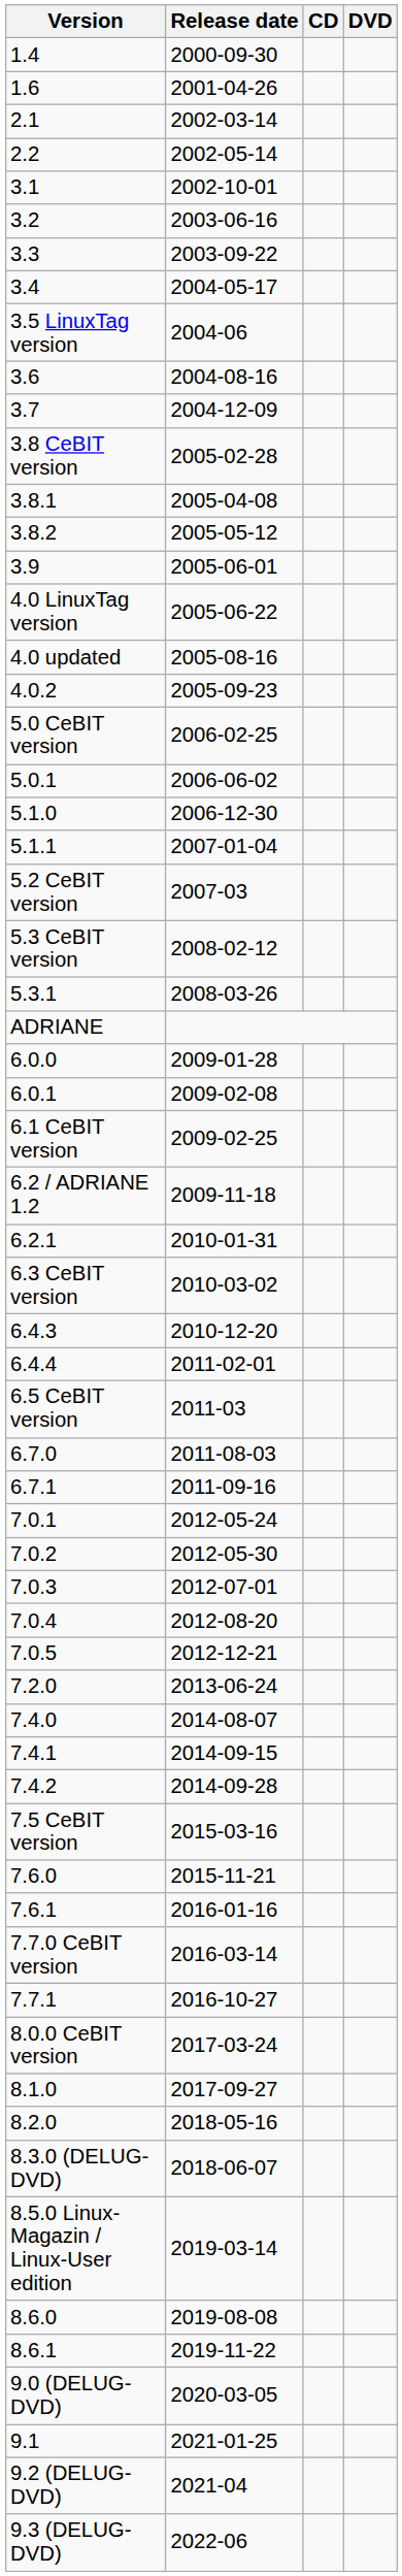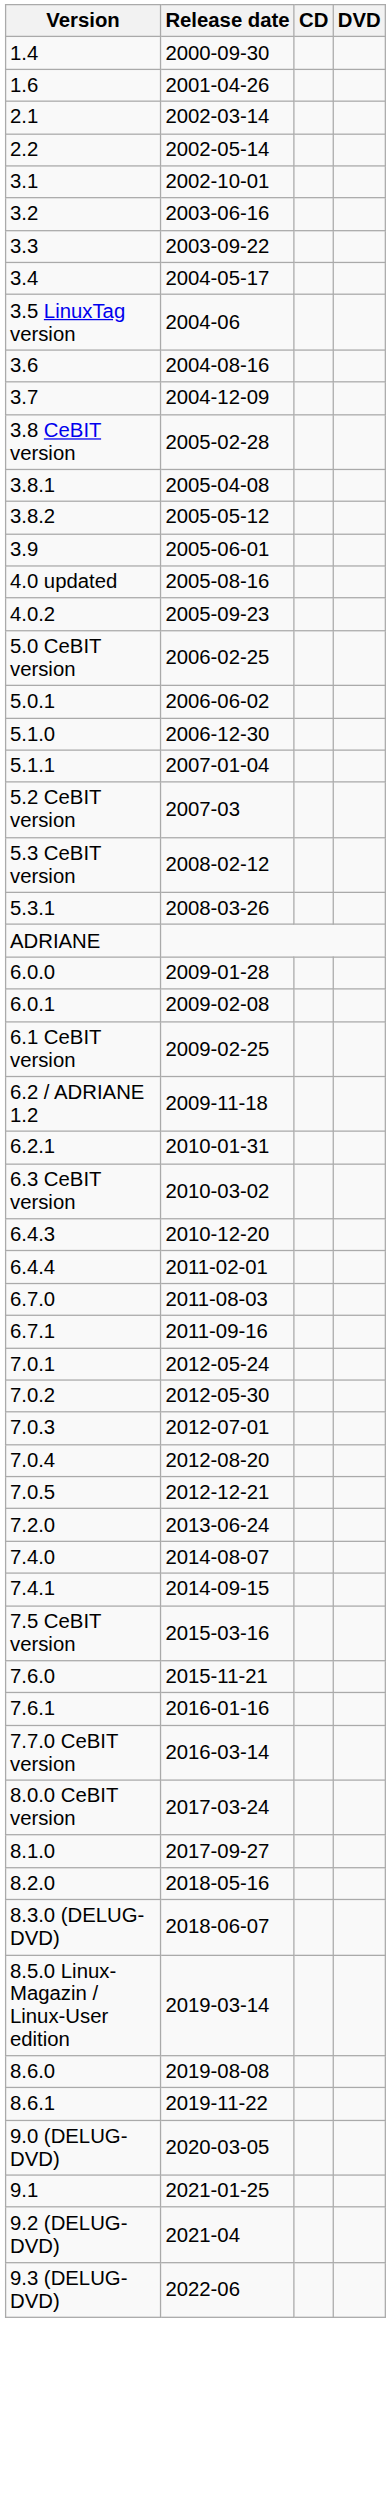 <table class="wikitable sortable" align=right style="margin-top:0px; margin-left:8px;">
 <tr>
 <th style="width:115px;">Version</th>
 <th>Release date</th>
 <th>CD</th>
 <th>DVD</th>
 </tr>
 <tr>
 <td>1.4</td>
 <td>2000-09-30</td>
 <td></td>
 <td></td>
 </tr>
 <tr>
 <td>1.6</td>
 <td>2001-04-26</td>
 <td></td>
 <td></td>
 </tr>
 <tr>
 <td>2.1</td>
 <td>2002-03-14</td>
 <td></td>
 <td></td>
 </tr>
 <tr>
 <td>2.2</td>
 <td>2002-05-14</td>
 <td></td>
 <td></td>
 </tr>
 <tr>
 <td>3.1</td>
 <td>2002-10-01</td>
 <td></td>
 <td></td>
 </tr>
 <tr>
 <td>3.2</td>
 <td>2003-06-16</td>
 <td></td>
 <td></td>
 </tr>
 <tr>
 <td>3.3</td>
 <td>2003-09-22</td>
 <td></td>
 <td></td>
 </tr>
 <tr>
 <td>3.4</td>
 <td>2004-05-17</td>
 <td></td>
 <td></td>
 </tr>
 <tr>
 <td>3.5 <a href='#'>LinuxTag</a> version</td>
 <td>2004-06</td>
 <td></td>
 <td></td>
 </tr>
 <tr>
 <td>3.6</td>
 <td>2004-08-16</td>
 <td></td>
 <td></td>
 </tr>
 <tr>
 <td>3.7</td>
 <td>2004-12-09</td>
 <td></td>
 <td></td>
 </tr>
 <tr>
 <td>3.8 <a href='#'>CeBIT</a> version</td>
 <td>2005-02-28</td>
 <td></td>
 <td></td>
 </tr>
 <tr>
 <td>3.8.1</td>
 <td>2005-04-08</td>
 <td></td>
 <td></td>
 </tr>
 <tr>
 <td>3.8.2</td>
 <td>2005-05-12</td>
 <td></td>
 <td></td>
 </tr>
 <tr>
 <td>3.9</td>
 <td>2005-06-01</td>
-<td></td>
-<td></td>
-</tr>
-<tr>
-<td>4.0 LinuxTag version</td>
-<td>2005-06-22</td>
 <td></td>
 <td></td>
 </tr>
 <tr>
 <td>4.0 updated</td>
 <td>2005-08-16</td>
 <td></td>
 <td></td>
 </tr>
 <tr>
 <td>4.0.2</td>
 <td>2005-09-23</td>
 <td></td>
 <td></td>
 </tr>
 <tr>
 <td>5.0 CeBIT version</td>
 <td>2006-02-25</td>
 <td></td>
 <td></td>
 </tr>
 <tr>
 <td>5.0.1</td>
 <td>2006-06-02</td>
 <td></td>
 <td></td>
 </tr>
 <tr>
 <td>5.1.0</td>
 <td>2006-12-30</td>
 <td></td>
 <td></td>
 </tr>
 <tr>
 <td>5.1.1</td>
 <td>2007-01-04</td>
 <td></td>
 <td></td>
 </tr>
 <tr>
 <td>5.2 CeBIT version</td>
 <td>2007-03</td>
 <td></td>
 <td></td>
 </tr>
 <tr>
 <td>5.3 CeBIT version</td>
 <td>2008-02-12</td>
 <td></td>
 <td></td>
 </tr>
 <tr>
 <td>5.3.1</td>
 <td>2008-03-26</td>
 <td></td>
 <td></td>
 </tr>
 <tr>
 <td>ADRIANE</td>
 </tr>
 <tr>
 <td>6.0.0</td>
 <td>2009-01-28</td>
 <td></td>
 <td></td>
 </tr>
 <tr>
 <td>6.0.1</td>
 <td>2009-02-08</td>
 <td></td>
 <td></td>
 </tr>
 <tr>
 <td>6.1 CeBIT version</td>
 <td>2009-02-25</td>
 <td></td>
 <td></td>
 </tr>
 <tr>
 <td>6.2 / ADRIANE 1.2</td>
 <td>2009-11-18</td>
 <td></td>
 <td></td>
 </tr>
 <tr>
 <td>6.2.1</td>
 <td>2010-01-31</td>
 <td></td>
 <td></td>
 </tr>
 <tr>
 <td>6.3 CeBIT version</td>
 <td>2010-03-02</td>
 <td></td>
 <td></td>
 </tr>
 <tr>
 <td>6.4.3</td>
 <td>2010-12-20</td>
 <td></td>
 <td></td>
 </tr>
 <tr>
 <td>6.4.4</td>
 <td>2011-02-01</td>
 <td></td>
 <td></td>
 </tr>
 <tr>
-<td>6.5 CeBIT version</td>
-<td>2011-03</td>
-<td></td>
-<td></td>
-</tr>
-<tr>
 <td>6.7.0</td>
 <td>2011-08-03</td>
 <td></td>
 <td></td>
 </tr>
 <tr>
 <td>6.7.1</td>
 <td>2011-09-16</td>
 <td></td>
 <td></td>
 </tr>
 <tr>
 <td>7.0.1</td>
 <td>2012-05-24</td>
 <td></td>
 <td></td>
 </tr>
 <tr>
 <td>7.0.2</td>
 <td>2012-05-30</td>
 <td></td>
 <td></td>
 </tr>
 <tr>
 <td>7.0.3</td>
 <td>2012-07-01</td>
 <td></td>
 <td></td>
 </tr>
 <tr>
 <td>7.0.4</td>
 <td>2012-08-20</td>
 <td></td>
 <td></td>
 </tr>
 <tr>
 <td>7.0.5</td>
 <td>2012-12-21</td>
 <td></td>
 <td></td>
 </tr>
 <tr>
 <td>7.2.0</td>
 <td>2013-06-24</td>
 <td></td>
 <td></td>
 </tr>
 <tr>
 <td>7.4.0</td>
 <td>2014-08-07</td>
 <td></td>
 <td></td>
 </tr>
 <tr>
 <td>7.4.1</td>
 <td>2014-09-15</td>
 <td></td>
 <td></td>
 </tr>
 <tr>
-<td>7.4.2</td>
-<td>2014-09-28</td>
-<td></td>
-<td></td>
-</tr>
-<tr>
 <td>7.5 CeBIT version</td>
 <td>2015-03-16</td>
 <td></td>
 <td></td>
 </tr>
 <tr>
 <td>7.6.0</td>
 <td>2015-11-21</td>
 <td></td>
 <td></td>
 </tr>
 <tr>
 <td>7.6.1</td>
 <td>2016-01-16</td>
 <td></td>
 <td></td>
 </tr>
 <tr>
 <td>7.7.0 CeBIT version</td>
 <td>2016-03-14</td>
-<td></td>
-<td></td>
-</tr>
-<tr>
-<td>7.7.1</td>
-<td>2016-10-27</td>
 <td></td>
 <td></td>
 </tr>
 <tr>
 <td>8.0.0 CeBIT version</td>
 <td>2017-03-24</td>
 <td></td>
 <td></td>
 </tr>
 <tr>
 <td>8.1.0</td>
 <td>2017-09-27</td>
 <td></td>
 <td></td>
 </tr>
 <tr>
 <td>8.2.0</td>
 <td>2018-05-16</td>
 <td></td>
 <td></td>
 </tr>
 <tr>
 <td>8.3.0 (DELUG-DVD)</td>
 <td>2018-06-07</td>
 <td></td>
 <td></td>
 </tr>
 <tr>
 <td>8.5.0 Linux-Magazin / Linux-User edition</td>
 <td>2019-03-14</td>
 <td></td>
 <td></td>
 </tr>
 <tr>
 <td>8.6.0</td>
 <td>2019-08-08</td>
 <td></td>
 <td></td>
 </tr>
 <tr>
 <td>8.6.1</td>
 <td>2019-11-22</td>
 <td></td>
 <td></td>
 </tr>
 <tr>
 <td>9.0 (DELUG-DVD)</td>
 <td>2020-03-05</td>
 <td></td>
 <td></td>
 </tr>
 <tr>
 <td>9.1</td>
 <td>2021-01-25</td>
 <td></td>
 <td></td>
 </tr>
 <tr>
 <td>9.2 (DELUG-DVD)</td>
 <td>2021-04</td>
 <td></td>
 <td></td>
 </tr>
 <tr>
 <td>9.3 (DELUG-DVD)</td>
 <td>2022-06</td>
 <td></td>
 <td></td>
 </tr>
 </table>
